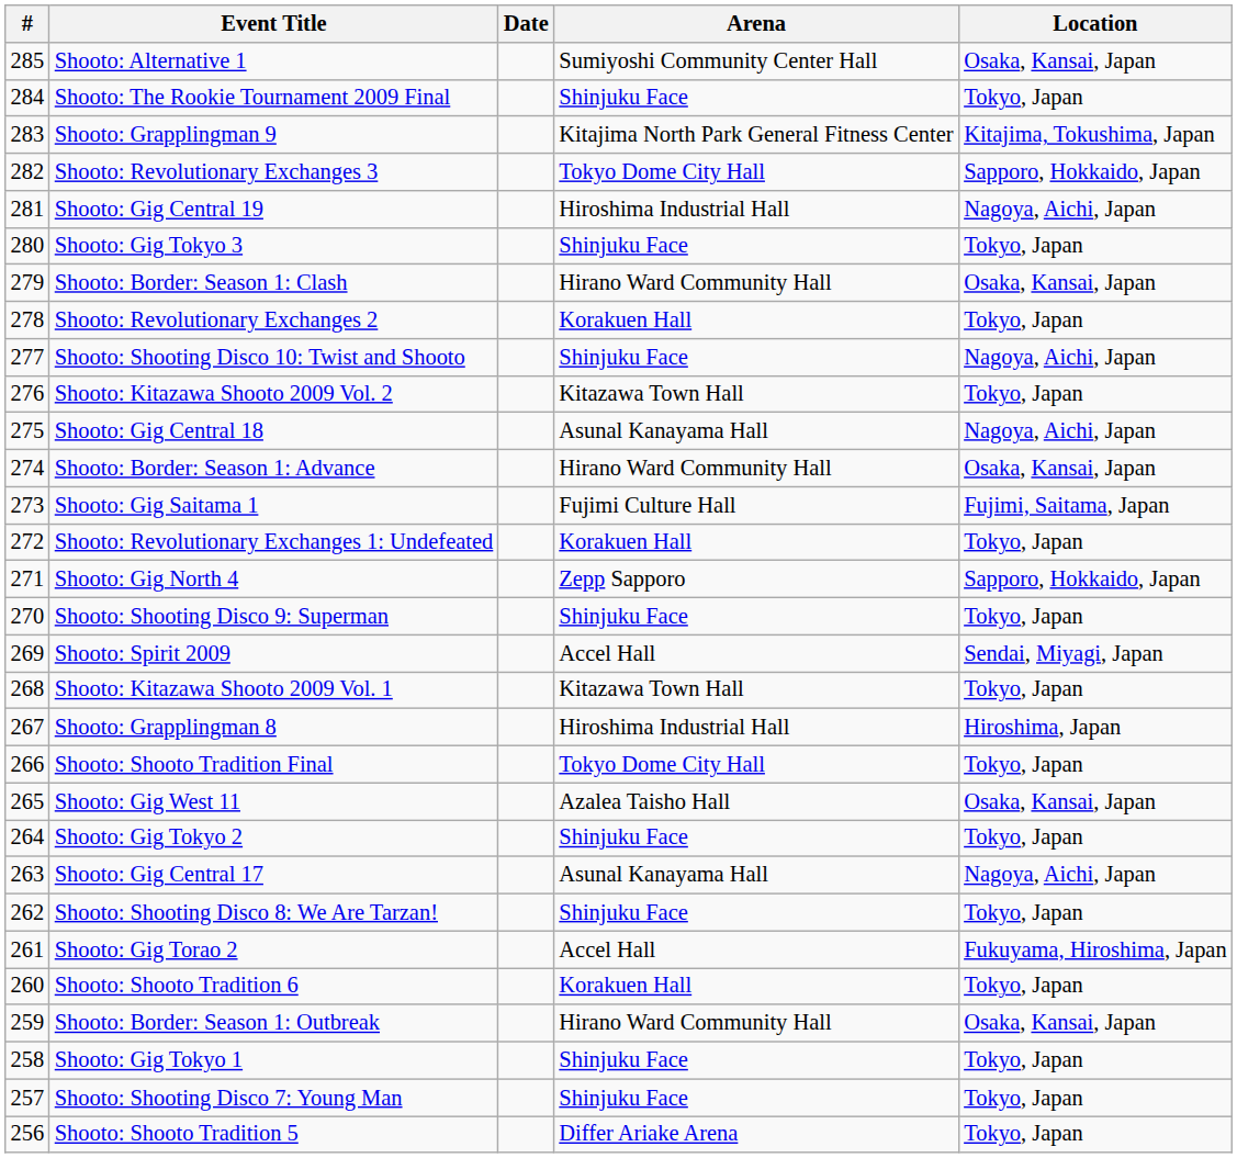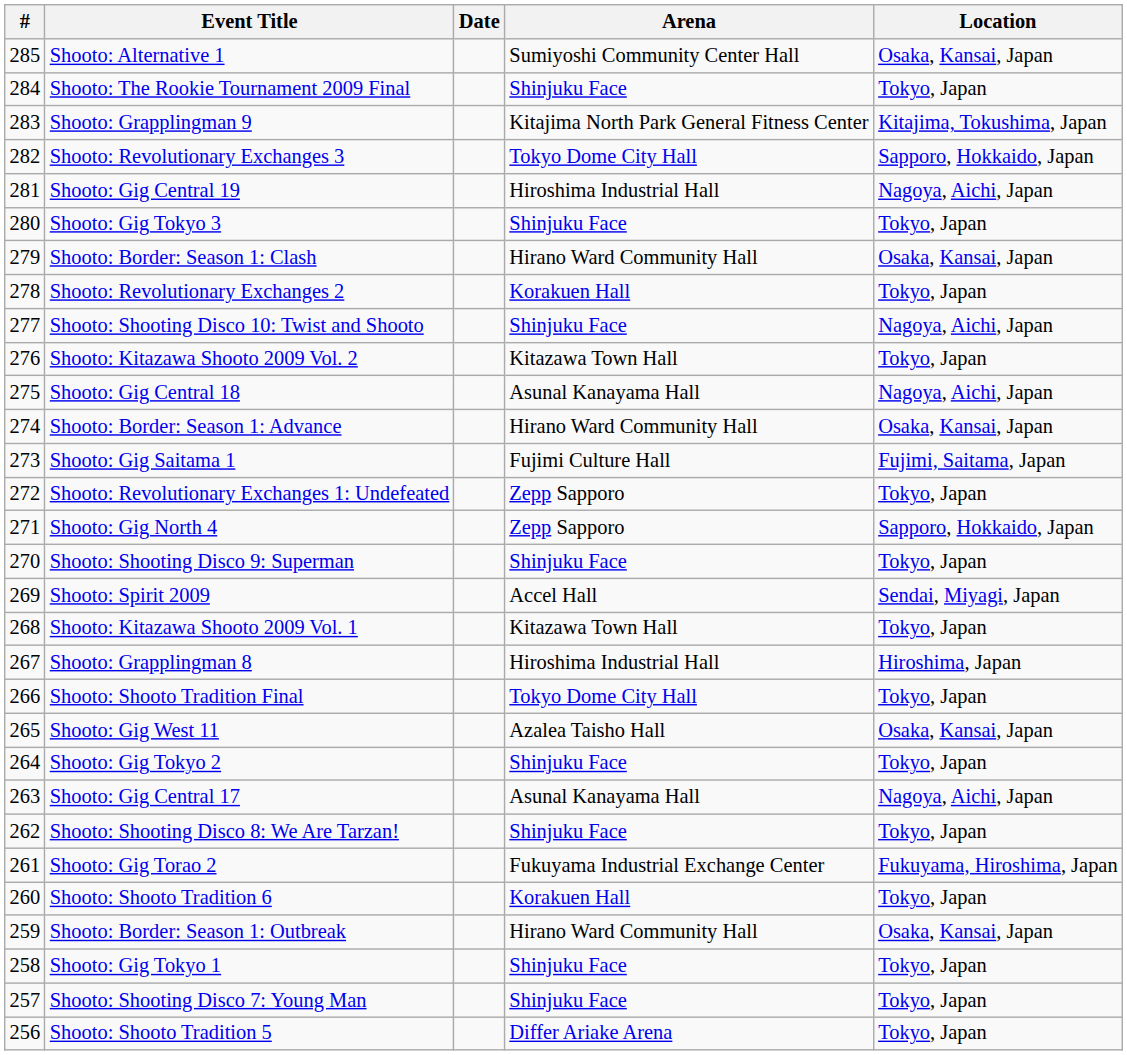 <table class="sortable wikitable succession-box" style="font-size:90%;">
 <tr>
 <th scope="col">#</th>
 <th scope="col">Event Title</th>
 <th scope="col">Date</th>
 <th scope="col">Arena</th>
 <th scope="col">Location</th>
 </tr>
 <tr>
 <td align=center>285</td>
 <td><a href='#'>Shooto: Alternative 1</a></td>
 <td></td>
 <td>Sumiyoshi Community Center Hall</td>
 <td><a href='#'>Osaka</a>, <a href='#'>Kansai</a>, Japan</td>
 </tr>
 <tr>
 <td align=center>284</td>
 <td><a href='#'>Shooto: The Rookie Tournament 2009 Final</a></td>
 <td></td>
 <td><a href='#'>Shinjuku Face</a></td>
 <td><a href='#'>Tokyo</a>, Japan</td>
 </tr>
 <tr>
 <td align=center>283</td>
 <td><a href='#'>Shooto: Grapplingman 9</a></td>
 <td></td>
 <td>Kitajima North Park General Fitness Center</td>
 <td><a href='#'>Kitajima, Tokushima</a>, Japan</td>
 </tr>
 <tr>
 <td align=center>282</td>
 <td><a href='#'>Shooto: Revolutionary Exchanges 3</a></td>
 <td></td>
 <td><a href='#'>Tokyo Dome City Hall</a></td>
 <td><a href='#'>Sapporo</a>, <a href='#'>Hokkaido</a>, Japan</td>
 </tr>
 <tr>
 <td align=center>281</td>
 <td><a href='#'>Shooto: Gig Central 19</a></td>
 <td></td>
 <td>Hiroshima Industrial Hall</td>
 <td><a href='#'>Nagoya</a>, <a href='#'>Aichi</a>, Japan</td>
 </tr>
 <tr>
 <td align=center>280</td>
 <td><a href='#'>Shooto: Gig Tokyo 3</a></td>
 <td></td>
 <td><a href='#'>Shinjuku Face</a></td>
 <td><a href='#'>Tokyo</a>, Japan</td>
 </tr>
 <tr>
 <td align=center>279</td>
 <td><a href='#'>Shooto: Border: Season 1: Clash</a></td>
 <td></td>
 <td>Hirano Ward Community Hall</td>
 <td><a href='#'>Osaka</a>, <a href='#'>Kansai</a>, Japan</td>
 </tr>
 <tr>
 <td align=center>278</td>
 <td><a href='#'>Shooto: Revolutionary Exchanges 2</a></td>
 <td></td>
 <td><a href='#'>Korakuen Hall</a></td>
 <td><a href='#'>Tokyo</a>, Japan</td>
 </tr>
 <tr>
 <td align=center>277</td>
 <td><a href='#'>Shooto: Shooting Disco 10: Twist and Shooto</a></td>
 <td></td>
 <td><a href='#'>Shinjuku Face</a></td>
 <td><a href='#'>Nagoya</a>, <a href='#'>Aichi</a>, Japan</td>
 </tr>
 <tr>
 <td align=center>276</td>
 <td><a href='#'>Shooto: Kitazawa Shooto 2009 Vol. 2</a></td>
 <td></td>
 <td>Kitazawa Town Hall</td>
 <td><a href='#'>Tokyo</a>, Japan</td>
 </tr>
 <tr>
 <td align=center>275</td>
 <td><a href='#'>Shooto: Gig Central 18</a></td>
 <td></td>
 <td>Asunal Kanayama Hall</td>
 <td><a href='#'>Nagoya</a>, <a href='#'>Aichi</a>, Japan</td>
 </tr>
 <tr>
 <td align=center>274</td>
 <td><a href='#'>Shooto: Border: Season 1: Advance</a></td>
 <td></td>
 <td>Hirano Ward Community Hall</td>
 <td><a href='#'>Osaka</a>, <a href='#'>Kansai</a>, Japan</td>
 </tr>
 <tr>
 <td align=center>273</td>
 <td><a href='#'>Shooto: Gig Saitama 1</a></td>
 <td></td>
 <td>Fujimi Culture Hall</td>
 <td><a href='#'>Fujimi, Saitama</a>, Japan</td>
 </tr>
 <tr>
 <td align=center>272</td>
 <td><a href='#'>Shooto: Revolutionary Exchanges 1: Undefeated</a></td>
 <td></td>
-<td><a href='#'>Korakuen Hall</a></td>
+<td><a href='#'>Zepp</a> Sapporo</td>
 <td><a href='#'>Tokyo</a>, Japan</td>
 </tr>
 <tr>
 <td align=center>271</td>
 <td><a href='#'>Shooto: Gig North 4</a></td>
 <td></td>
 <td><a href='#'>Zepp</a> Sapporo</td>
 <td><a href='#'>Sapporo</a>, <a href='#'>Hokkaido</a>, Japan</td>
 </tr>
 <tr>
 <td align=center>270</td>
 <td><a href='#'>Shooto: Shooting Disco 9: Superman</a></td>
 <td></td>
 <td><a href='#'>Shinjuku Face</a></td>
 <td><a href='#'>Tokyo</a>, Japan</td>
 </tr>
 <tr>
 <td align=center>269</td>
 <td><a href='#'>Shooto: Spirit 2009</a></td>
 <td></td>
 <td>Accel Hall</td>
 <td><a href='#'>Sendai</a>, <a href='#'>Miyagi</a>, Japan</td>
 </tr>
 <tr>
 <td align=center>268</td>
 <td><a href='#'>Shooto: Kitazawa Shooto 2009 Vol. 1</a></td>
 <td></td>
 <td>Kitazawa Town Hall</td>
 <td><a href='#'>Tokyo</a>, Japan</td>
 </tr>
 <tr>
 <td align=center>267</td>
 <td><a href='#'>Shooto: Grapplingman 8</a></td>
 <td></td>
 <td>Hiroshima Industrial Hall</td>
 <td><a href='#'>Hiroshima</a>, Japan</td>
 </tr>
 <tr>
 <td align=center>266</td>
 <td><a href='#'>Shooto: Shooto Tradition Final</a></td>
 <td></td>
 <td><a href='#'>Tokyo Dome City Hall</a></td>
 <td><a href='#'>Tokyo</a>, Japan</td>
 </tr>
 <tr>
 <td align=center>265</td>
 <td><a href='#'>Shooto: Gig West 11</a></td>
 <td></td>
 <td>Azalea Taisho Hall</td>
 <td><a href='#'>Osaka</a>, <a href='#'>Kansai</a>, Japan</td>
 </tr>
 <tr>
 <td align=center>264</td>
 <td><a href='#'>Shooto: Gig Tokyo 2</a></td>
 <td></td>
 <td><a href='#'>Shinjuku Face</a></td>
 <td><a href='#'>Tokyo</a>, Japan</td>
 </tr>
 <tr>
 <td align=center>263</td>
 <td><a href='#'>Shooto: Gig Central 17</a></td>
 <td></td>
 <td>Asunal Kanayama Hall</td>
 <td><a href='#'>Nagoya</a>, <a href='#'>Aichi</a>, Japan</td>
 </tr>
 <tr>
 <td align=center>262</td>
 <td><a href='#'>Shooto: Shooting Disco 8: We Are Tarzan!</a></td>
 <td></td>
 <td><a href='#'>Shinjuku Face</a></td>
 <td><a href='#'>Tokyo</a>, Japan</td>
 </tr>
 <tr>
 <td align=center>261</td>
 <td><a href='#'>Shooto: Gig Torao 2</a></td>
 <td></td>
-<td>Accel Hall</td>
+<td>Fukuyama Industrial Exchange Center</td>
 <td><a href='#'>Fukuyama, Hiroshima</a>, Japan</td>
 </tr>
 <tr>
 <td align=center>260</td>
 <td><a href='#'>Shooto: Shooto Tradition 6</a></td>
 <td></td>
 <td><a href='#'>Korakuen Hall</a></td>
 <td><a href='#'>Tokyo</a>, Japan</td>
 </tr>
 <tr>
 <td align=center>259</td>
 <td><a href='#'>Shooto: Border: Season 1: Outbreak</a></td>
 <td></td>
 <td>Hirano Ward Community Hall</td>
 <td><a href='#'>Osaka</a>, <a href='#'>Kansai</a>, Japan</td>
 </tr>
 <tr>
 <td align=center>258</td>
 <td><a href='#'>Shooto: Gig Tokyo 1</a></td>
 <td></td>
 <td><a href='#'>Shinjuku Face</a></td>
 <td><a href='#'>Tokyo</a>, Japan</td>
 </tr>
 <tr>
 <td align=center>257</td>
 <td><a href='#'>Shooto: Shooting Disco 7: Young Man</a></td>
 <td></td>
 <td><a href='#'>Shinjuku Face</a></td>
 <td><a href='#'>Tokyo</a>, Japan</td>
 </tr>
 <tr>
 <td align=center>256</td>
 <td><a href='#'>Shooto: Shooto Tradition 5</a></td>
 <td></td>
 <td><a href='#'>Differ Ariake Arena</a></td>
 <td><a href='#'>Tokyo</a>, Japan</td>
 </tr>
 </table>
